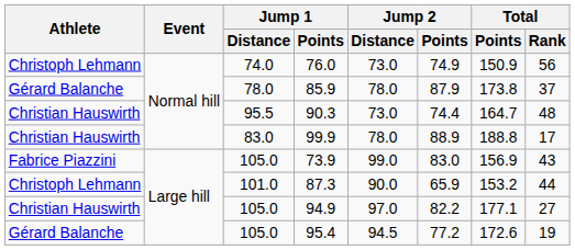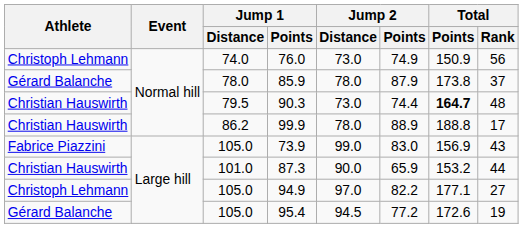 <table class="wikitable" style="font-size:90%">
 <tr>
 <th rowspan="2">Athlete</th>
 <th rowspan="2">Event</th>
 <th colspan="2">Jump 1</th>
 <th colspan="2">Jump 2</th>
 <th colspan="2">Total</th>
 </tr>
 <tr>
 <th>Distance</th>
 <th>Points</th>
 <th>Distance</th>
 <th>Points</th>
 <th>Points</th>
 <th>Rank</th>
 </tr>
 <tr>
 <td><a href='#'>Christoph Lehmann</a></td>
 <td rowspan="4">Normal hill</td>
 <td align="center">74.0</td>
 <td align="center">76.0</td>
 <td align="center">73.0</td>
 <td align="center">74.9</td>
 <td align="center">150.9</td>
 <td align="center">56</td>
 </tr>
 <tr>
 <td><a href='#'>Gérard Balanche</a></td>
 <td align="center">78.0</td>
 <td align="center">85.9</td>
 <td align="center">78.0</td>
 <td align="center">87.9</td>
 <td align="center">173.8</td>
 <td align="center">37</td>
 </tr>
 <tr>
 <td><a href='#'>Christian Hauswirth</a></td>
-<td align="center">95.5</td>
+<td align="center">79.5</td>
 <td align="center">90.3</td>
 <td align="center">73.0</td>
 <td align="center">74.4</td>
-<td align="center">164.7</td>
+<td align="center"><strong>164.7</strong></td>
 <td align="center">48</td>
 </tr>
 <tr>
 <td><a href='#'>Christian Hauswirth</a></td>
-<td align="center">83.0</td>
+<td align="center">86.2</td>
 <td align="center">99.9</td>
 <td align="center">78.0</td>
 <td align="center">88.9</td>
 <td align="center">188.8</td>
 <td align="center">17</td>
 </tr>
 <tr>
 <td><a href='#'>Fabrice Piazzini</a></td>
 <td rowspan="4">Large hill</td>
 <td align="center">105.0</td>
 <td align="center">73.9</td>
 <td align="center">99.0</td>
 <td align="center">83.0</td>
 <td align="center">156.9</td>
 <td align="center">43</td>
 </tr>
 <tr>
-<td><a href='#'>Christoph Lehmann</a></td>
+<td><a href='#'>Christian Hauswirth</a></td>
 <td align="center">101.0</td>
 <td align="center">87.3</td>
 <td align="center">90.0</td>
 <td align="center">65.9</td>
 <td align="center">153.2</td>
 <td align="center">44</td>
 </tr>
 <tr>
-<td><a href='#'>Christian Hauswirth</a></td>
+<td><a href='#'>Christoph Lehmann</a></td>
 <td align="center">105.0</td>
 <td align="center">94.9</td>
 <td align="center">97.0</td>
 <td align="center">82.2</td>
 <td align="center">177.1</td>
 <td align="center">27</td>
 </tr>
 <tr>
 <td><a href='#'>Gérard Balanche</a></td>
 <td align="center">105.0</td>
 <td align="center">95.4</td>
 <td align="center">94.5</td>
 <td align="center">77.2</td>
 <td align="center">172.6</td>
 <td align="center">19</td>
 </tr>
 </table>
